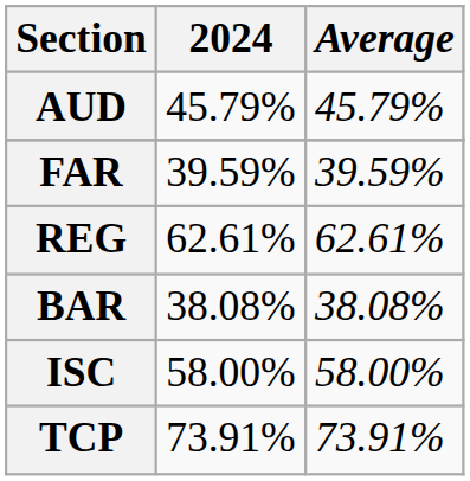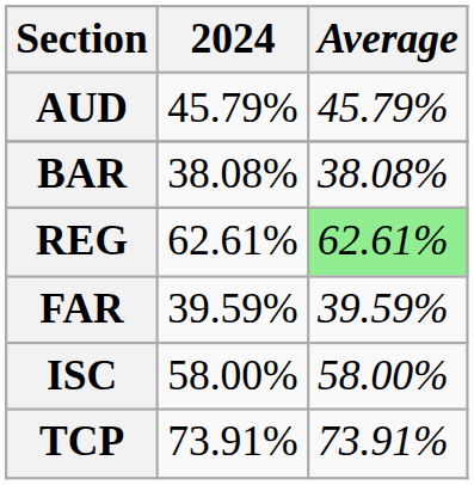 <table class="wikitable">
 <tr>
 <th>Section</th>
 <th>2024 </th>
 <th><em>Average</em></th>
 </tr>
 <tr>
 <th>AUD</th>
 <td>45.79%</td>
 <td><em>45.79%</em></td>
 </tr>
 <tr>
 </tr>
 <tr>
-<th>FAR</th>
-<td>39.59%</td>
-<td><em>39.59%</em></td>
+<th>BAR</th>
+<td>38.08%</td>
+<td><em>38.08%</em></td>
 </tr>
 <tr>
 <th>REG</th>
 <td>62.61%</td>
-<td><em>62.61%</em></td>
+<td style="background: lightgreen;"><em>62.61%</em></td>
 </tr>
 <tr>
-<th>BAR</th>
-<td>38.08%</td>
-<td><em>38.08%</em></td>
+<th>FAR</th>
+<td>39.59%</td>
+<td><em>39.59%</em></td>
 </tr>
 <tr>
 <th>ISC</th>
 <td>58.00%</td>
 <td><em>58.00%</em></td>
 </tr>
 <tr>
 <th>TCP</th>
 <td>73.91%</td>
 <td><em>73.91%</em></td>
 </tr>
 </table>
